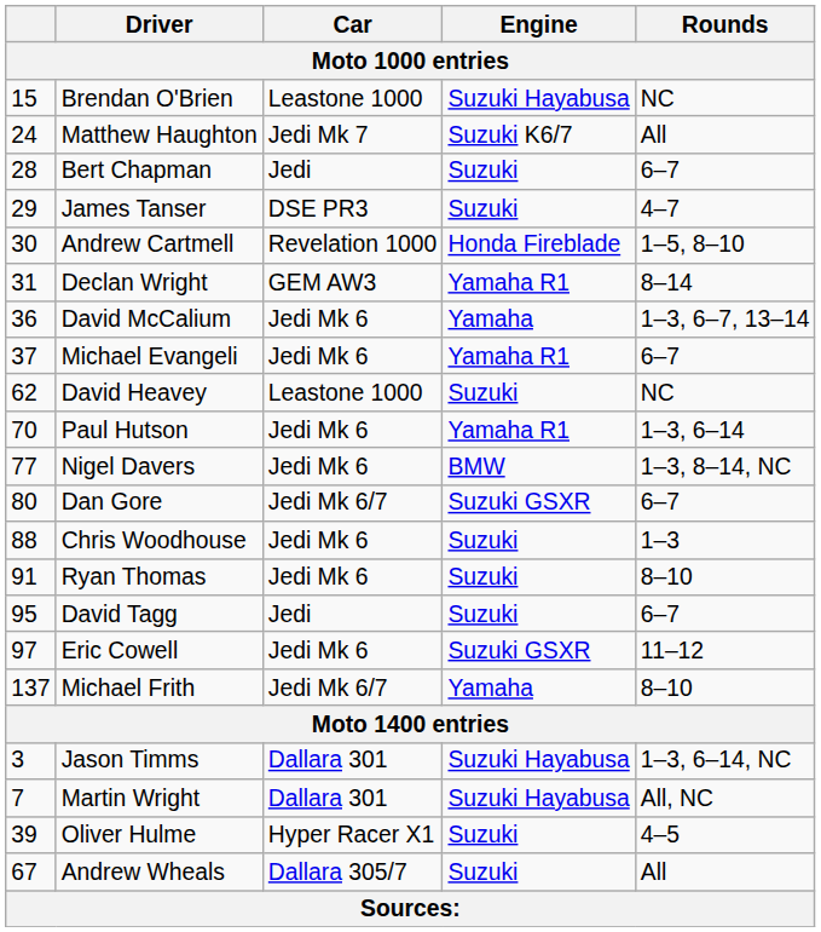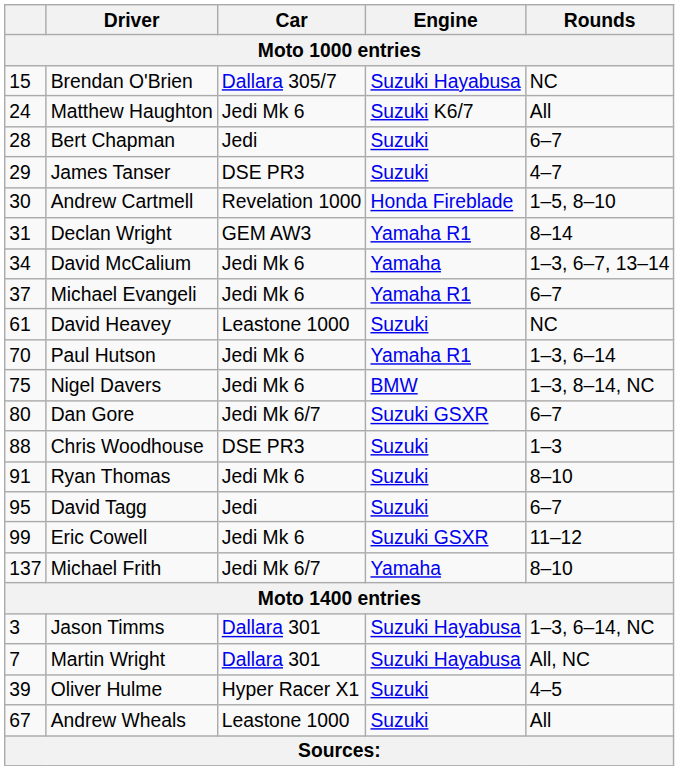 <table class="wikitable" style="font-size: 85%;">
 <tr>
 <th></th>
 <th>Driver</th>
 <th>Car</th>
 <th>Engine</th>
 <th>Rounds</th>
 </tr>
 <tr>
 <th colspan="5">Moto 1000 entries</th>
 </tr>
 <tr>
 <td>15</td>
 <td> Brendan O'Brien</td>
-<td>Leastone 1000</td>
+<td><a href='#'>Dallara</a> 305/7</td>
 <td><a href='#'>Suzuki Hayabusa</a></td>
 <td>NC</td>
 </tr>
 <tr>
 <td>24</td>
 <td> Matthew Haughton</td>
-<td>Jedi Mk 7</td>
+<td>Jedi Mk 6</td>
 <td><a href='#'>Suzuki</a> K6/7</td>
 <td>All</td>
 </tr>
 <tr>
 <td>28</td>
 <td> Bert Chapman</td>
 <td>Jedi</td>
 <td><a href='#'>Suzuki</a></td>
 <td>6–7</td>
 </tr>
 <tr>
 <td>29</td>
 <td> James Tanser</td>
 <td>DSE PR3</td>
 <td><a href='#'>Suzuki</a></td>
 <td>4–7</td>
 </tr>
 <tr>
 <td>30</td>
 <td> Andrew Cartmell</td>
 <td>Revelation 1000</td>
 <td><a href='#'>Honda Fireblade</a></td>
 <td>1–5, 8–10</td>
 </tr>
 <tr>
 <td>31</td>
 <td> Declan Wright</td>
 <td>GEM AW3</td>
 <td><a href='#'>Yamaha R1</a></td>
 <td>8–14</td>
 </tr>
 <tr>
-<td>36</td>
+<td>34</td>
 <td> David McCalium</td>
 <td>Jedi Mk 6</td>
 <td><a href='#'>Yamaha</a></td>
 <td>1–3, 6–7, 13–14</td>
 </tr>
 <tr>
 <td>37</td>
 <td> Michael Evangeli</td>
 <td>Jedi Mk 6</td>
 <td><a href='#'>Yamaha R1</a></td>
 <td>6–7</td>
 </tr>
 <tr>
-<td>62</td>
+<td>61</td>
 <td> David Heavey</td>
 <td>Leastone 1000</td>
 <td><a href='#'>Suzuki</a></td>
 <td>NC</td>
 </tr>
 <tr>
 <td>70</td>
 <td> Paul Hutson</td>
 <td>Jedi Mk 6</td>
 <td><a href='#'>Yamaha R1</a></td>
 <td>1–3, 6–14</td>
 </tr>
 <tr>
-<td>77</td>
+<td>75</td>
 <td> Nigel Davers</td>
 <td>Jedi Mk 6</td>
 <td><a href='#'>BMW</a></td>
 <td>1–3, 8–14, NC</td>
 </tr>
 <tr>
 <td>80</td>
 <td> Dan Gore</td>
 <td>Jedi Mk 6/7</td>
 <td><a href='#'>Suzuki GSXR</a></td>
 <td>6–7</td>
 </tr>
 <tr>
 <td>88</td>
 <td> Chris Woodhouse</td>
-<td>Jedi Mk 6</td>
+<td>DSE PR3</td>
 <td><a href='#'>Suzuki</a></td>
 <td>1–3</td>
 </tr>
 <tr>
 <td>91</td>
 <td> Ryan Thomas</td>
 <td>Jedi Mk 6</td>
 <td><a href='#'>Suzuki</a></td>
 <td>8–10</td>
 </tr>
 <tr>
 <td>95</td>
 <td> David Tagg</td>
 <td>Jedi</td>
 <td><a href='#'>Suzuki</a></td>
 <td>6–7</td>
 </tr>
 <tr>
-<td>97</td>
+<td>99</td>
 <td> Eric Cowell</td>
 <td>Jedi Mk 6</td>
 <td><a href='#'>Suzuki GSXR</a></td>
 <td>11–12</td>
 </tr>
 <tr>
 <td>137</td>
 <td> Michael Frith</td>
 <td>Jedi Mk 6/7</td>
 <td><a href='#'>Yamaha</a></td>
 <td>8–10</td>
 </tr>
 <tr>
 <th colspan="5">Moto 1400 entries</th>
 </tr>
 <tr>
 <td>3</td>
 <td> Jason Timms</td>
 <td><a href='#'>Dallara</a> 301</td>
 <td><a href='#'>Suzuki Hayabusa</a></td>
 <td>1–3, 6–14, NC</td>
 </tr>
 <tr>
 <td>7</td>
 <td> Martin Wright</td>
 <td><a href='#'>Dallara</a> 301</td>
 <td><a href='#'>Suzuki Hayabusa</a></td>
 <td>All, NC</td>
 </tr>
 <tr>
 <td>39</td>
 <td> Oliver Hulme</td>
 <td>Hyper Racer X1</td>
 <td><a href='#'>Suzuki</a></td>
 <td>4–5</td>
 </tr>
 <tr>
 <td>67</td>
 <td> Andrew Wheals</td>
-<td><a href='#'>Dallara</a> 305/7</td>
+<td>Leastone 1000</td>
 <td><a href='#'>Suzuki</a></td>
 <td>All</td>
 </tr>
 <tr>
 <th colspan="5">Sources:</th>
 </tr>
 </table>
